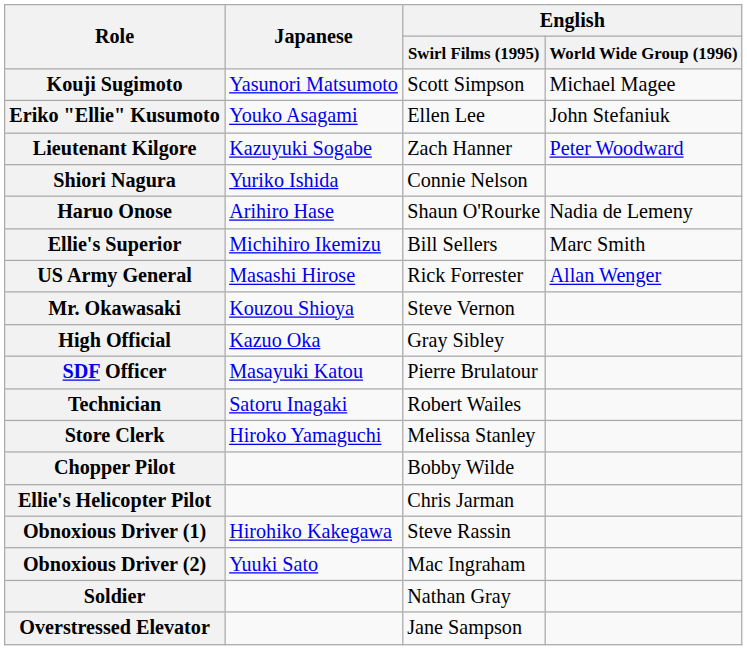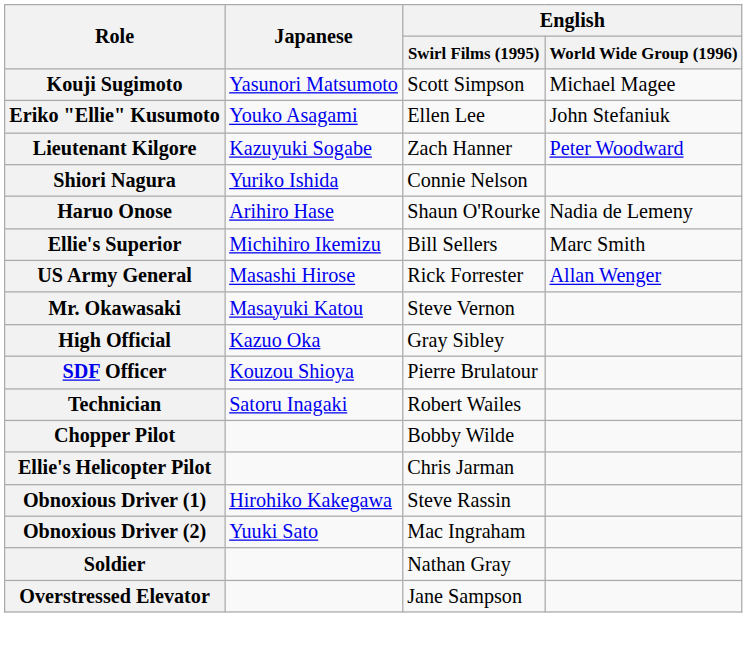 <table class="wikitable mw-collapsible">
 <tr>
 <th rowspan="2">Role</th>
 <th rowspan="2">Japanese</th>
 <th colspan="2">English</th>
 </tr>
 <tr>
 <th><small>Swirl Films (1995)</small></th>
 <th><small>World Wide Group (1996)</small></th>
 </tr>
 <tr>
 <th>Kouji Sugimoto</th>
 <td><a href='#'>Yasunori Matsumoto</a></td>
 <td>Scott Simpson</td>
 <td>Michael Magee</td>
 </tr>
 <tr>
 <th>Eriko "Ellie" Kusumoto</th>
 <td><a href='#'>Youko Asagami</a></td>
 <td>Ellen Lee</td>
 <td>John Stefaniuk</td>
 </tr>
 <tr>
 <th>Lieutenant Kilgore</th>
 <td><a href='#'>Kazuyuki Sogabe</a></td>
 <td>Zach Hanner</td>
 <td><a href='#'>Peter Woodward</a></td>
 </tr>
 <tr>
 <th>Shiori Nagura</th>
 <td><a href='#'>Yuriko Ishida</a></td>
 <td>Connie Nelson</td>
 <td></td>
 </tr>
 <tr>
 <th>Haruo Onose</th>
 <td><a href='#'>Arihiro Hase</a></td>
 <td>Shaun O'Rourke</td>
 <td>Nadia de Lemeny</td>
 </tr>
 <tr>
 <th>Ellie's Superior</th>
 <td><a href='#'>Michihiro Ikemizu</a></td>
 <td>Bill Sellers</td>
 <td>Marc Smith</td>
 </tr>
 <tr>
 <th>US Army General</th>
 <td><a href='#'>Masashi Hirose</a></td>
 <td>Rick Forrester</td>
 <td><a href='#'>Allan Wenger</a></td>
 </tr>
 <tr>
 <th>Mr. Okawasaki</th>
-<td><a href='#'>Kouzou Shioya</a></td>
+<td><a href='#'>Masayuki Katou</a></td>
 <td>Steve Vernon</td>
 <td></td>
 </tr>
 <tr>
 <th>High Official</th>
 <td><a href='#'>Kazuo Oka</a></td>
 <td>Gray Sibley</td>
 <td></td>
 </tr>
 <tr>
 <th><a href='#'>SDF</a> Officer</th>
-<td><a href='#'>Masayuki Katou</a></td>
+<td><a href='#'>Kouzou Shioya</a></td>
 <td>Pierre Brulatour</td>
 <td></td>
 </tr>
 <tr>
 <th>Technician</th>
 <td><a href='#'>Satoru Inagaki</a></td>
 <td>Robert Wailes</td>
-<td></td>
-</tr>
-<tr>
-<th>Store Clerk</th>
-<td><a href='#'>Hiroko Yamaguchi</a></td>
-<td>Melissa Stanley</td>
 <td></td>
 </tr>
 <tr>
 <th>Chopper Pilot</th>
 <td></td>
 <td>Bobby Wilde</td>
 <td></td>
 </tr>
 <tr>
 <th>Ellie's Helicopter Pilot</th>
 <td></td>
 <td>Chris Jarman</td>
 <td></td>
 </tr>
 <tr>
 <th>Obnoxious Driver (1)</th>
 <td><a href='#'>Hirohiko Kakegawa</a></td>
 <td>Steve Rassin</td>
 <td></td>
 </tr>
 <tr>
 <th>Obnoxious Driver (2)</th>
 <td><a href='#'>Yuuki Sato</a></td>
 <td>Mac Ingraham</td>
 <td></td>
 </tr>
 <tr>
 <th>Soldier</th>
 <td></td>
 <td>Nathan Gray</td>
 <td></td>
 </tr>
 <tr>
 <th>Overstressed Elevator</th>
 <td></td>
 <td>Jane Sampson</td>
 <td></td>
 </tr>
 </table>
